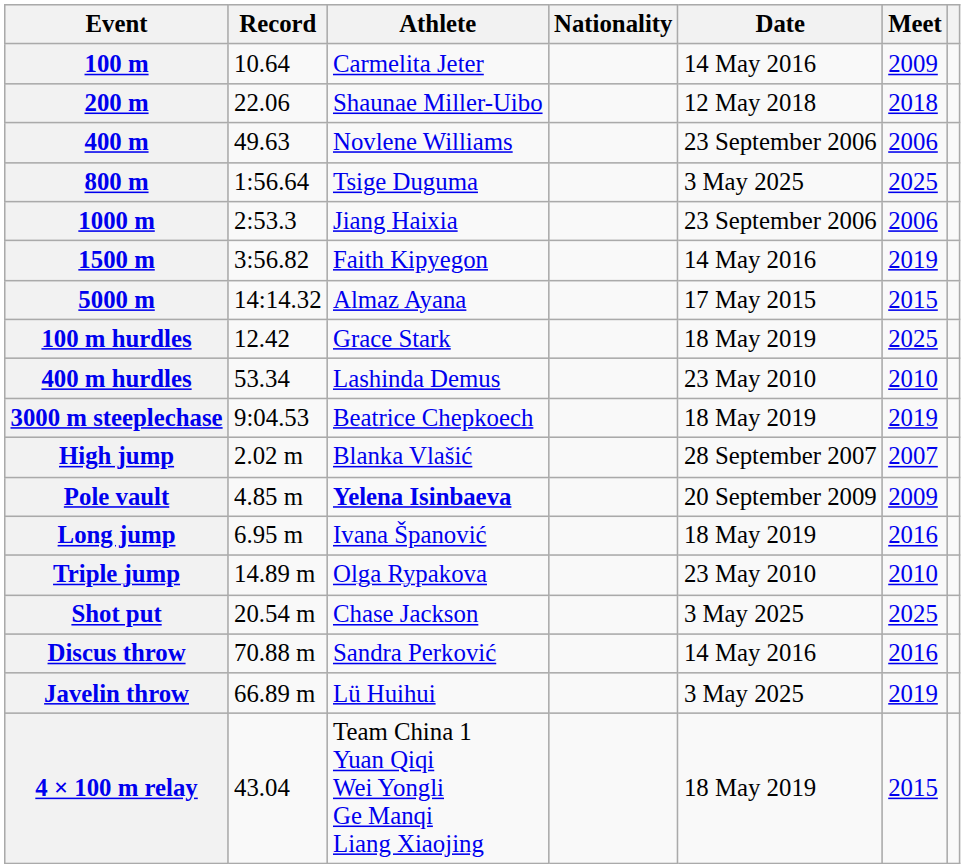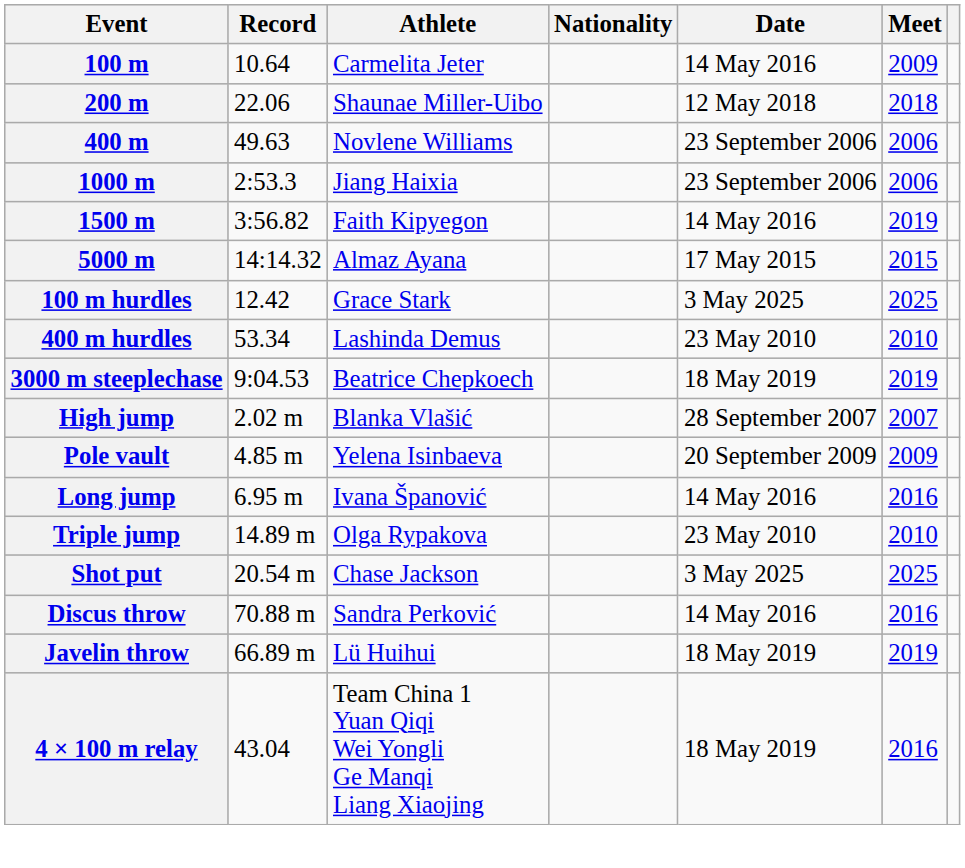 <table class="wikitable plainrowheaders sticky-header">
 <tr>
 <th scope="col">Event</th>
 <th scope="col">Record</th>
 <th scope="col">Athlete</th>
 <th scope="col">Nationality</th>
 <th scope="col">Date</th>
 <th scope="col">Meet</th>
 <th scope="col"></th>
 </tr>
 <tr>
 <th scope="row"><a href='#'>100 m</a></th>
 <td>10.64 </td>
 <td><a href='#'>Carmelita Jeter</a></td>
 <td></td>
 <td>14 May 2016</td>
 <td><a href='#'>2009</a></td>
 <td></td>
 </tr>
 <tr>
 <th scope="row"><a href='#'>200 m</a></th>
 <td>22.06 </td>
 <td><a href='#'>Shaunae Miller-Uibo</a></td>
 <td></td>
 <td>12 May 2018</td>
 <td><a href='#'>2018</a></td>
 <td></td>
 </tr>
 <tr>
 <th scope="row"><a href='#'>400 m</a></th>
 <td>49.63</td>
 <td><a href='#'>Novlene Williams</a></td>
 <td></td>
 <td>23 September 2006</td>
 <td><a href='#'>2006</a></td>
 <td></td>
 </tr>
 <tr>
-<th scope="row"><a href='#'>800 m</a></th>
-<td>1:56.64</td>
-<td><a href='#'>Tsige Duguma</a></td>
-<td></td>
-<td>3 May 2025</td>
-<td><a href='#'>2025</a></td>
-<td></td>
-</tr>
-<tr>
 <th scope="row"><a href='#'>1000 m</a></th>
 <td>2:53.3</td>
 <td><a href='#'>Jiang Haixia</a></td>
 <td></td>
 <td>23 September 2006</td>
 <td><a href='#'>2006</a></td>
 <td></td>
 </tr>
 <tr>
 <th scope="row"><a href='#'>1500 m</a></th>
 <td>3:56.82</td>
 <td><a href='#'>Faith Kipyegon</a></td>
 <td></td>
 <td>14 May 2016</td>
 <td><a href='#'>2019</a></td>
 <td></td>
 </tr>
 <tr>
 <th scope="row"><a href='#'>5000 m</a></th>
 <td>14:14.32</td>
 <td><a href='#'>Almaz Ayana</a></td>
 <td></td>
 <td>17 May 2015</td>
 <td><a href='#'>2015</a></td>
 <td></td>
 </tr>
 <tr>
 <th scope="row"><a href='#'>100 m hurdles</a></th>
 <td>12.42 </td>
 <td><a href='#'>Grace Stark</a></td>
 <td></td>
-<td>18 May 2019</td>
+<td>3 May 2025</td>
 <td><a href='#'>2025</a></td>
 <td></td>
 </tr>
 <tr>
 <th scope="row"><a href='#'>400 m hurdles</a></th>
 <td>53.34</td>
 <td><a href='#'>Lashinda Demus</a></td>
 <td></td>
 <td>23 May 2010</td>
 <td><a href='#'>2010</a></td>
 <td></td>
 </tr>
 <tr>
 <th scope="row"><a href='#'>3000 m steeplechase</a></th>
 <td>9:04.53</td>
 <td><a href='#'>Beatrice Chepkoech</a></td>
 <td></td>
 <td>18 May 2019</td>
 <td><a href='#'>2019</a></td>
 <td></td>
 </tr>
 <tr>
 <th scope="row"><a href='#'>High jump</a></th>
 <td>2.02 m</td>
 <td><a href='#'>Blanka Vlašić</a></td>
 <td></td>
 <td>28 September 2007</td>
 <td><a href='#'>2007</a></td>
 <td></td>
 </tr>
 <tr>
 <th scope="row"><a href='#'>Pole vault</a></th>
 <td>4.85 m</td>
-<td><strong><a href='#'>Yelena Isinbaeva</a></strong></td>
+<td><a href='#'>Yelena Isinbaeva</a></td>
 <td></td>
 <td>20 September 2009</td>
 <td><a href='#'>2009</a></td>
 <td></td>
 </tr>
 <tr>
 <th scope="row"><a href='#'>Long jump</a></th>
 <td>6.95 m </td>
 <td><a href='#'>Ivana Španović</a></td>
 <td></td>
-<td>18 May 2019</td>
+<td>14 May 2016</td>
 <td><a href='#'>2016</a></td>
 <td></td>
 </tr>
 <tr>
 <th scope="row"><a href='#'>Triple jump</a></th>
 <td>14.89 m </td>
 <td><a href='#'>Olga Rypakova</a></td>
 <td></td>
 <td>23 May 2010</td>
 <td><a href='#'>2010</a></td>
 <td></td>
 </tr>
 <tr>
 <th scope="row"><a href='#'>Shot put</a></th>
 <td>20.54 m</td>
 <td><a href='#'>Chase Jackson</a></td>
 <td></td>
 <td>3 May 2025</td>
 <td><a href='#'>2025</a></td>
 <td></td>
 </tr>
 <tr>
 <th scope="row"><a href='#'>Discus throw</a></th>
 <td>70.88 m</td>
 <td><a href='#'>Sandra Perković</a></td>
 <td></td>
 <td>14 May 2016</td>
 <td><a href='#'>2016</a></td>
 <td></td>
 </tr>
 <tr>
 <th scope="row"><a href='#'>Javelin throw</a></th>
 <td>66.89 m</td>
 <td><a href='#'>Lü Huihui</a></td>
 <td></td>
-<td>3 May 2025</td>
+<td>18 May 2019</td>
 <td><a href='#'>2019</a></td>
 <td></td>
 </tr>
 <tr>
 <th scope="row"><a href='#'>4 × 100 m relay</a></th>
 <td>43.04</td>
 <td>Team China 1<br><a href='#'>Yuan Qiqi</a><br><a href='#'>Wei Yongli</a><br><a href='#'>Ge Manqi</a><br><a href='#'>Liang Xiaojing</a></td>
 <td></td>
 <td>18 May 2019</td>
-<td><a href='#'>2015</a></td>
+<td><a href='#'>2016</a></td>
 <td></td>
 </tr>
 </table>
